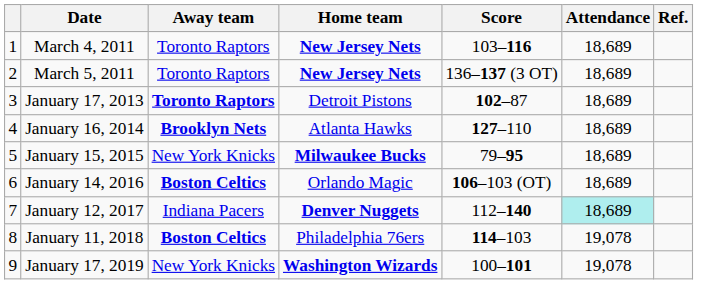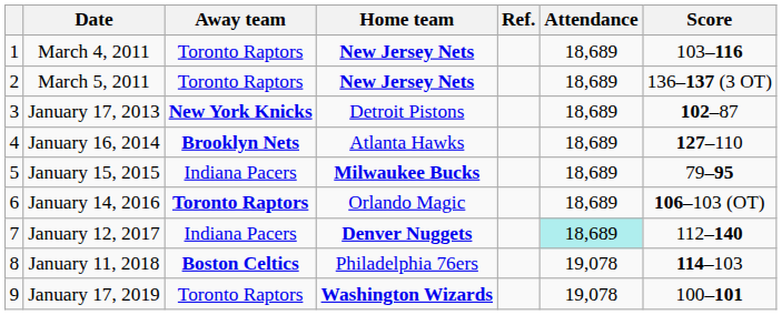 <table class="wikitable" style="text-align:center;">
 <tr>
 <th></th>
 <th>Date</th>
 <th>Away team</th>
 <th>Home team</th>
+<th>Ref.</th>
+<th>Attendance</th>
 <th>Score</th>
-<th>Attendance</th>
-<th>Ref.</th>
 </tr>
 <tr>
 <td>1</td>
 <td>March 4, 2011</td>
 <td><a href='#'>Toronto Raptors</a></td>
 <td><strong><a href='#'>New Jersey Nets</a></strong></td>
+<td></td>
+<td>18,689</td>
 <td>103–<strong>116</strong></td>
-<td>18,689</td>
-<td></td>
 </tr>
 <tr>
 <td>2</td>
 <td>March 5, 2011</td>
 <td><a href='#'>Toronto Raptors</a></td>
 <td><strong><a href='#'>New Jersey Nets</a></strong></td>
+<td></td>
+<td>18,689</td>
 <td>136–<strong>137</strong> (3 OT)</td>
-<td>18,689</td>
-<td></td>
 </tr>
 <tr>
 <td>3</td>
 <td>January 17, 2013</td>
-<td><strong><a href='#'>Toronto Raptors</a></strong></td>
+<td><strong><a href='#'>New York Knicks</a></strong></td>
 <td><a href='#'>Detroit Pistons</a></td>
+<td></td>
+<td>18,689</td>
 <td><strong>102</strong>–87</td>
-<td>18,689</td>
-<td></td>
 </tr>
 <tr>
 <td>4</td>
 <td>January 16, 2014</td>
 <td><strong><a href='#'>Brooklyn Nets</a></strong></td>
 <td><a href='#'>Atlanta Hawks</a></td>
+<td></td>
+<td>18,689</td>
 <td><strong>127</strong>–110</td>
-<td>18,689</td>
-<td></td>
 </tr>
 <tr>
 <td>5</td>
 <td>January 15, 2015</td>
-<td><a href='#'>New York Knicks</a></td>
+<td><a href='#'>Indiana Pacers</a></td>
 <td><strong><a href='#'>Milwaukee Bucks</a></strong></td>
+<td></td>
+<td>18,689</td>
 <td>79–<strong>95</strong></td>
-<td>18,689</td>
-<td></td>
 </tr>
 <tr>
 <td>6</td>
 <td>January 14, 2016</td>
-<td><strong><a href='#'>Boston Celtics</a></strong></td>
+<td><strong><a href='#'>Toronto Raptors</a></strong></td>
 <td><a href='#'>Orlando Magic</a></td>
+<td></td>
+<td>18,689</td>
 <td><strong>106</strong>–103 (OT)</td>
-<td>18,689</td>
-<td></td>
 </tr>
 <tr>
 <td>7</td>
 <td>January 12, 2017</td>
 <td><a href='#'>Indiana Pacers</a></td>
 <td><strong><a href='#'>Denver Nuggets</a></strong></td>
+<td></td>
+<td style="background: paleturquoise;">18,689</td>
 <td>112–<strong>140</strong></td>
-<td style="background: paleturquoise;">18,689</td>
-<td></td>
 </tr>
 <tr>
 <td>8</td>
 <td>January 11, 2018</td>
 <td><strong><a href='#'>Boston Celtics</a></strong></td>
 <td><a href='#'>Philadelphia 76ers</a></td>
+<td></td>
+<td>19,078</td>
 <td><strong>114</strong>–103</td>
-<td>19,078</td>
-<td></td>
 </tr>
 <tr>
 <td>9</td>
 <td>January 17, 2019</td>
-<td><a href='#'>New York Knicks</a></td>
+<td><a href='#'>Toronto Raptors</a></td>
 <td><strong><a href='#'>Washington Wizards</a></strong></td>
+<td></td>
+<td>19,078</td>
 <td>100–<strong>101</strong></td>
-<td>19,078</td>
-<td></td>
 </tr>
 </table>
